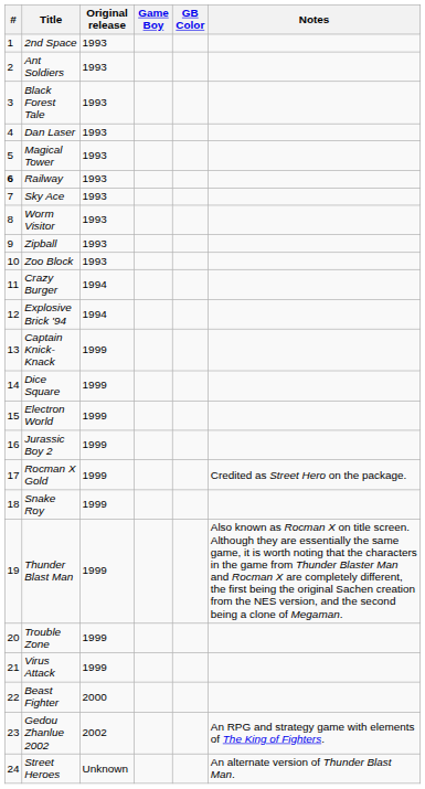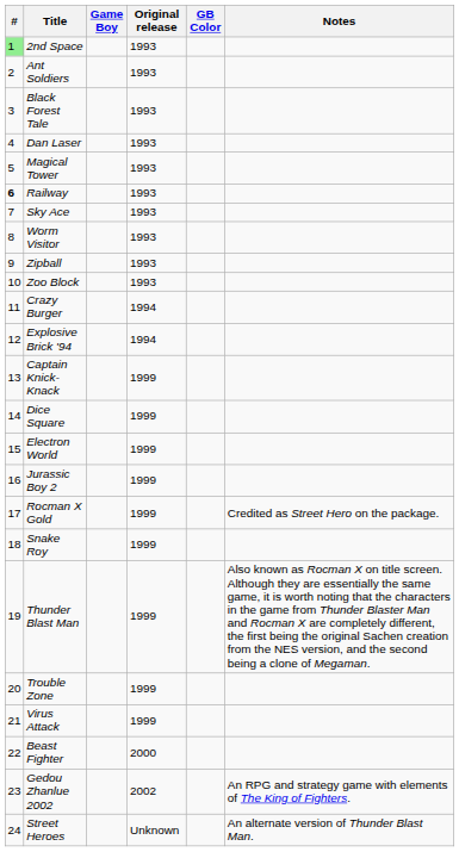 <table class="wikitable sortable">
 <tr>
 <th scope="col">#</th>
 <th scope="col">Title</th>
+<th scope="col"><a href='#'>Game Boy</a></th>
 <th scope="col">Original release </th>
-<th scope="col"><a href='#'>Game Boy</a></th>
 <th scope="col"><a href='#'>GB Color</a></th>
 <th scope="col">Notes</th>
 </tr>
 <tr>
-<td>1</td>
+<td style="background: lightgreen;">1</td>
 <td><em>2nd Space</em></td>
+<td></td>
 <td>1993</td>
-<td></td>
 <td></td>
 <td></td>
 </tr>
 <tr>
 <td>2</td>
 <td><em>Ant Soldiers</em></td>
+<td></td>
 <td>1993</td>
-<td></td>
 <td></td>
 <td></td>
 </tr>
 <tr>
 <td>3</td>
 <td><em>Black Forest Tale</em></td>
+<td></td>
 <td>1993</td>
-<td></td>
 <td></td>
 <td></td>
 </tr>
 <tr>
 <td>4</td>
 <td><em>Dan Laser</em></td>
+<td></td>
 <td>1993</td>
-<td></td>
 <td></td>
 <td></td>
 </tr>
 <tr>
 <td>5</td>
 <td><em>Magical Tower</em></td>
+<td></td>
 <td>1993</td>
-<td></td>
 <td></td>
 <td></td>
 </tr>
 <tr>
 <td><strong>6</strong></td>
 <td><em>Railway</em></td>
+<td></td>
 <td>1993</td>
-<td></td>
 <td></td>
 <td></td>
 </tr>
 <tr>
 <td>7</td>
 <td><em>Sky Ace</em></td>
+<td></td>
 <td>1993</td>
-<td></td>
 <td></td>
 <td></td>
 </tr>
 <tr>
 <td>8</td>
 <td><em>Worm Visitor</em></td>
+<td></td>
 <td>1993</td>
-<td></td>
 <td></td>
 <td></td>
 </tr>
 <tr>
 <td>9</td>
 <td><em>Zipball</em></td>
+<td></td>
 <td>1993</td>
-<td></td>
 <td></td>
 <td></td>
 </tr>
 <tr>
 <td>10</td>
 <td><em>Zoo Block</em></td>
+<td></td>
 <td>1993</td>
-<td></td>
 <td></td>
 <td></td>
 </tr>
 <tr>
 <td>11</td>
 <td><em>Crazy Burger</em></td>
+<td></td>
 <td>1994</td>
-<td></td>
 <td></td>
 <td></td>
 </tr>
 <tr>
 <td>12</td>
 <td><em>Explosive Brick '94</em></td>
+<td></td>
 <td>1994</td>
-<td></td>
 <td></td>
 <td></td>
 </tr>
 <tr>
 <td>13</td>
 <td><em>Captain Knick-Knack</em></td>
+<td></td>
 <td>1999</td>
-<td></td>
 <td></td>
 <td></td>
 </tr>
 <tr>
 <td>14</td>
 <td><em>Dice Square</em></td>
+<td></td>
 <td>1999</td>
-<td></td>
 <td></td>
 <td></td>
 </tr>
 <tr>
 <td>15</td>
 <td><em>Electron World</em></td>
+<td></td>
 <td>1999</td>
-<td></td>
 <td></td>
 <td></td>
 </tr>
 <tr>
 <td>16</td>
 <td><em>Jurassic Boy 2</em></td>
+<td></td>
 <td>1999</td>
-<td></td>
 <td></td>
 <td></td>
 </tr>
 <tr>
 <td>17</td>
 <td><em>Rocman X Gold</em></td>
+<td></td>
 <td>1999</td>
-<td></td>
 <td></td>
 <td>Credited as <em>Street Hero</em> on the package.</td>
 </tr>
 <tr>
 <td>18</td>
 <td><em>Snake Roy</em></td>
+<td></td>
 <td>1999</td>
-<td></td>
 <td></td>
 <td></td>
 </tr>
 <tr>
 <td>19</td>
 <td><em>Thunder Blast Man</em></td>
+<td></td>
 <td>1999</td>
-<td></td>
 <td></td>
 <td>Also known as <em>Rocman X</em> on title screen. Although they are essentially the same game, it is worth noting that the characters in the game from <em>Thunder Blaster Man</em> and <em>Rocman X</em> are completely different, the first being the original Sachen creation from the NES version, and the second being a clone of <em>Megaman</em>.</td>
 </tr>
 <tr>
 <td>20</td>
 <td><em>Trouble Zone</em></td>
+<td></td>
 <td>1999</td>
-<td></td>
 <td></td>
 <td></td>
 </tr>
 <tr>
 <td>21</td>
 <td><em>Virus Attack</em></td>
+<td></td>
 <td>1999</td>
-<td></td>
 <td></td>
 <td></td>
 </tr>
 <tr>
 <td>22</td>
 <td><em>Beast Fighter</em></td>
+<td></td>
 <td>2000</td>
-<td></td>
 <td></td>
 <td></td>
 </tr>
 <tr>
 <td>23</td>
 <td><em>Gedou Zhanlue 2002</em></td>
+<td></td>
 <td>2002</td>
-<td></td>
 <td></td>
 <td>An RPG and strategy game with elements of <em><a href='#'>The King of Fighters</a></em>.</td>
 </tr>
 <tr>
 <td>24</td>
 <td><em>Street Heroes</em></td>
+<td></td>
 <td>Unknown</td>
-<td></td>
 <td></td>
 <td>An alternate version of <em>Thunder Blast Man</em>.</td>
 </tr>
 </table>
